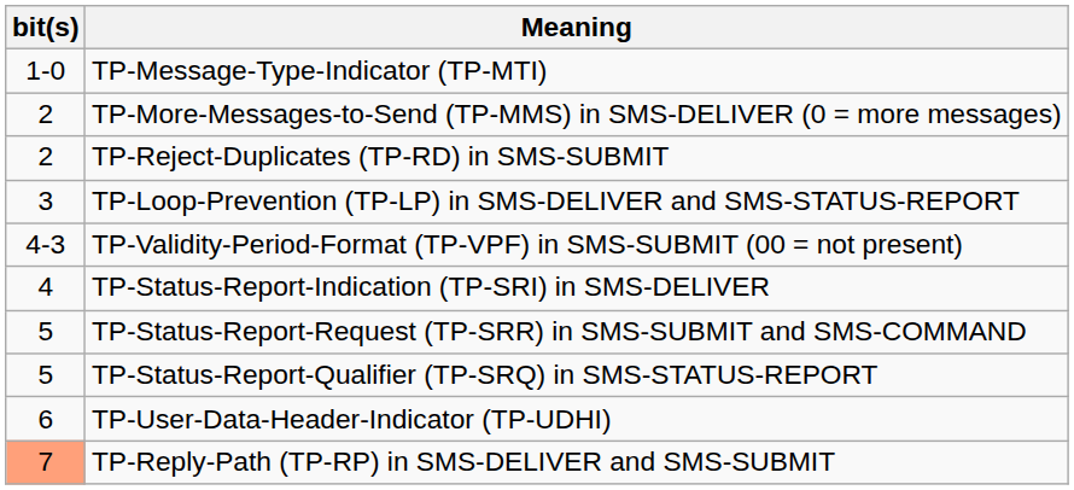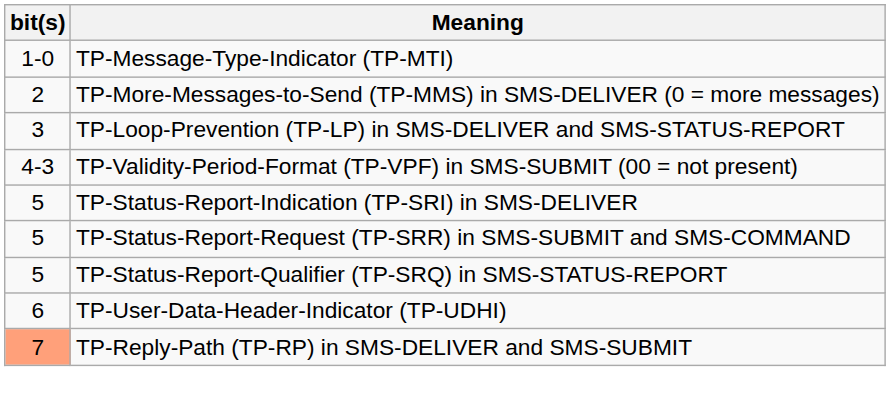 <table class="wikitable" style="text-align:left">
 <tr>
 <th>bit(s)</th>
 <th>Meaning</th>
 </tr>
 <tr>
 <td style="text-align:center;">1-0</td>
 <td>TP-Message-Type-Indicator (TP-MTI)</td>
 </tr>
 <tr>
 <td style="text-align:center;">2</td>
 <td>TP-More-Messages-to-Send (TP-MMS) in SMS-DELIVER (0 = more messages)</td>
 </tr>
 <tr>
-<td style="text-align:center;">2</td>
-<td>TP-Reject-Duplicates (TP-RD) in SMS-SUBMIT</td>
-</tr>
-<tr>
 <td style="text-align:center;">3</td>
 <td>TP-Loop-Prevention (TP-LP) in SMS-DELIVER and SMS-STATUS-REPORT</td>
 </tr>
 <tr>
 <td style="text-align:center;">4-3</td>
 <td>TP-Validity-Period-Format (TP-VPF) in SMS-SUBMIT (00 = not present)</td>
 </tr>
 <tr>
-<td style="text-align:center;">4</td>
+<td style="text-align:center;">5</td>
 <td>TP-Status-Report-Indication (TP-SRI) in SMS-DELIVER</td>
 </tr>
 <tr>
 <td style="text-align:center;">5</td>
 <td>TP-Status-Report-Request (TP-SRR) in SMS-SUBMIT and SMS-COMMAND</td>
 </tr>
 <tr>
 <td style="text-align:center;">5</td>
 <td>TP-Status-Report-Qualifier (TP-SRQ) in SMS-STATUS-REPORT</td>
 </tr>
 <tr>
 <td style="text-align:center;">6</td>
 <td>TP-User-Data-Header-Indicator (TP-UDHI)</td>
 </tr>
 <tr>
 <td style="background: lightsalmon; text-align:center;">7</td>
 <td>TP-Reply-Path (TP-RP) in SMS-DELIVER and SMS-SUBMIT</td>
 </tr>
 </table>
